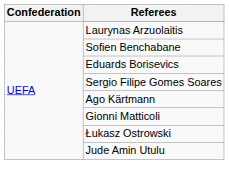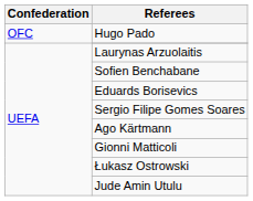 <table class="wikitable">
 <tr>
 <th>Confederation</th>
 <th>Referees</th>
+</tr>
+<tr>
+<td><a href='#'>OFC</a></td>
+<td> Hugo Pado</td>
 </tr>
 <tr>
 <td rowspan="9"><a href='#'>UEFA</a></td>
 </tr>
 <tr>
 <td> Laurynas Arzuolaitis</td>
 </tr>
 <tr>
 <td> Sofien Benchabane</td>
 </tr>
 <tr>
 <td> Eduards Borisevics</td>
 </tr>
 <tr>
 <td> Sergio Filipe Gomes Soares</td>
 </tr>
 <tr>
 <td> Ago Kärtmann</td>
 </tr>
 <tr>
 <td> Gionni Matticoli</td>
 </tr>
 <tr>
 <td> Łukasz Ostrowski</td>
 </tr>
 <tr>
 <td> Jude Amin Utulu</td>
 </tr>
 </table>
